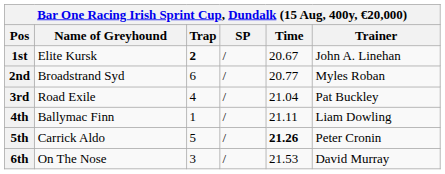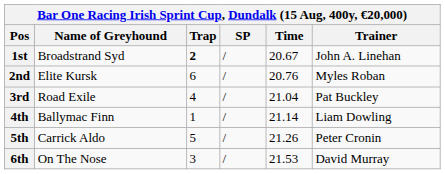 <table class="wikitable">
 <tr>
 <th colspan="6"><a href='#'>Bar One Racing Irish Sprint Cup</a>, <a href='#'>Dundalk</a> (15 Aug, 400y, €20,000)</th>
 </tr>
 <tr>
 <th width=30>Pos</th>
 <th width=180>Name of Greyhound</th>
 <th width=30>Trap</th>
 <th width=50>SP</th>
 <th width=50>Time</th>
 <th width=150>Trainer</th>
 </tr>
 <tr>
 <th>1st</th>
-<td>Elite Kursk</td>
+<td>Broadstrand Syd</td>
 <td><strong>2</strong></td>
 <td>/</td>
 <td>20.67</td>
 <td>John A. Linehan</td>
 </tr>
 <tr>
 <th>2nd</th>
-<td>Broadstrand Syd</td>
+<td>Elite Kursk</td>
 <td>6</td>
 <td>/</td>
-<td>20.77</td>
+<td>20.76</td>
 <td>Myles Roban</td>
 </tr>
 <tr>
 <th>3rd</th>
 <td>Road Exile</td>
 <td>4</td>
 <td>/</td>
 <td>21.04</td>
 <td>Pat Buckley</td>
 </tr>
 <tr>
 <th>4th</th>
 <td>Ballymac Finn</td>
 <td>1</td>
 <td>/</td>
-<td>21.11</td>
+<td>21.14</td>
 <td>Liam Dowling</td>
 </tr>
 <tr>
 <th>5th</th>
 <td>Carrick Aldo</td>
 <td>5</td>
 <td>/</td>
-<td><strong>21.26</strong></td>
+<td>21.26</td>
 <td>Peter Cronin</td>
 </tr>
 <tr>
 <th>6th</th>
 <td>On The Nose</td>
 <td>3</td>
 <td>/</td>
 <td>21.53</td>
 <td>David Murray</td>
 </tr>
 </table>
